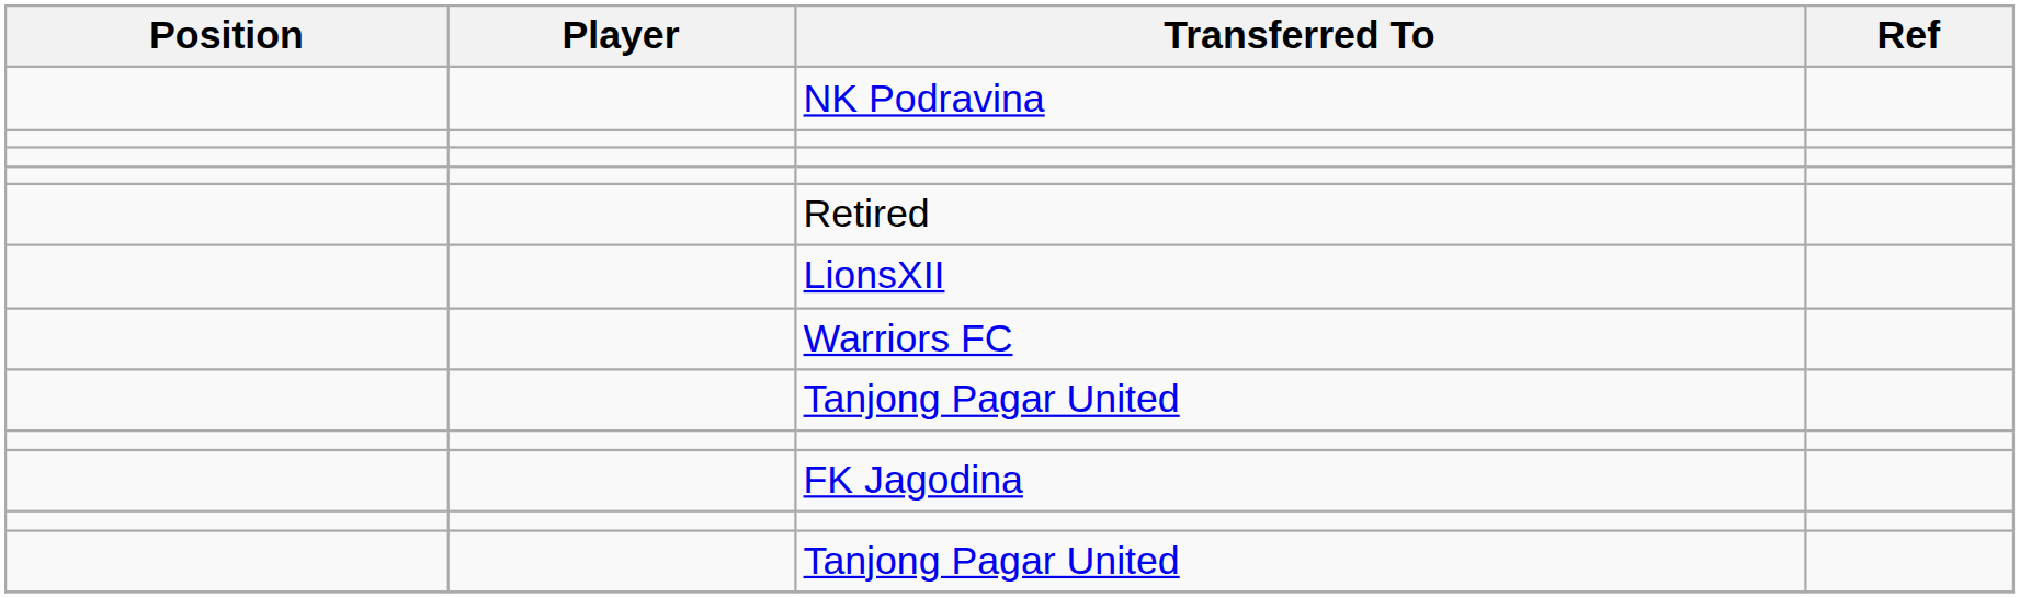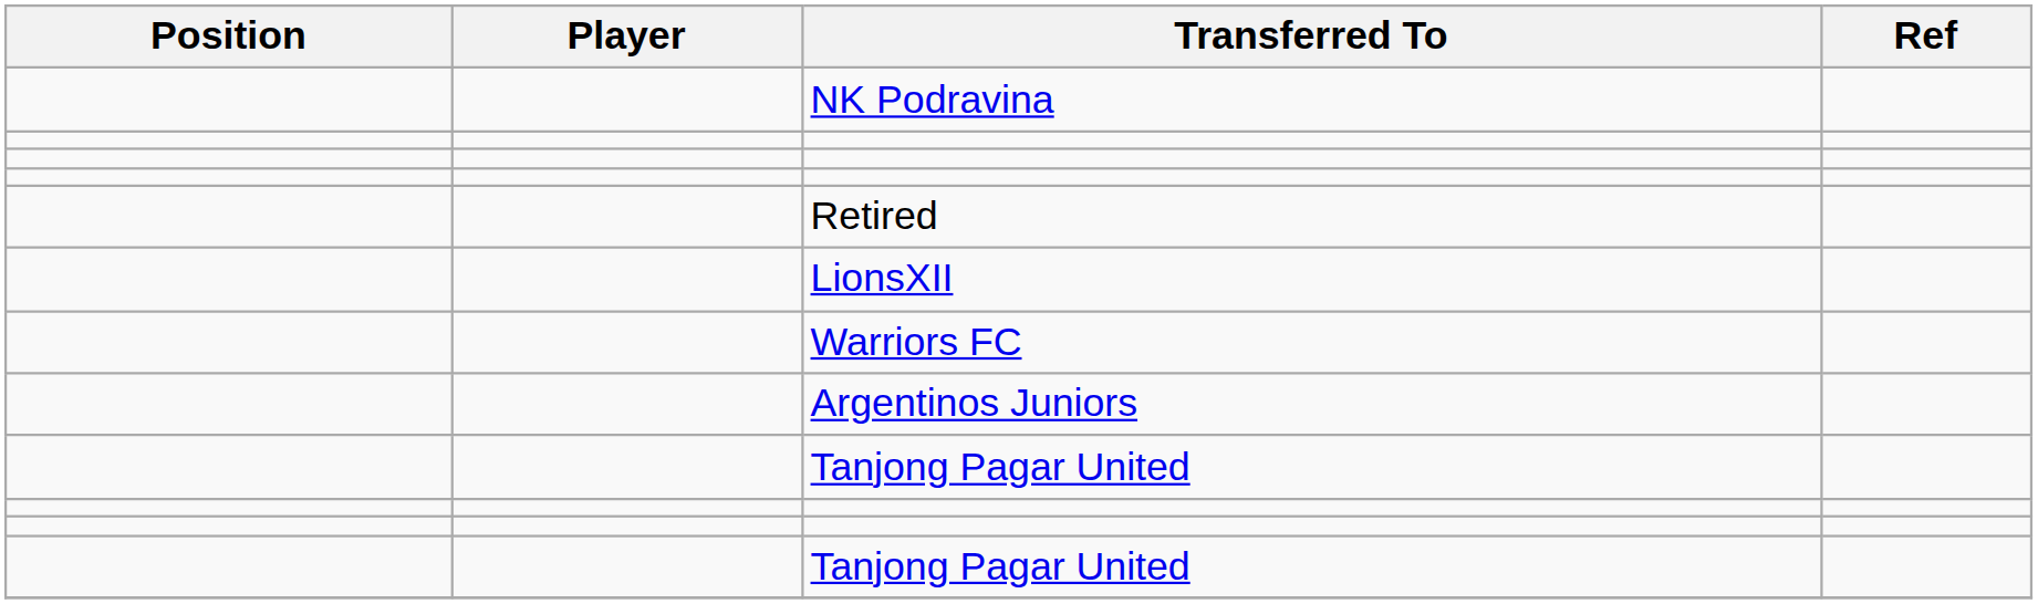 <table class="wikitable sortable" style="width:65%; text-align:center; font-size:100%; text-align:left;">
 <tr>
 <th><strong>Position</strong></th>
 <th><strong>Player</strong></th>
 <th><strong>Transferred To</strong></th>
 <th><strong>Ref</strong></th>
 </tr>
 <tr>
 <td></td>
 <td></td>
 <td> <a href='#'>NK Podravina</a></td>
 <td></td>
 </tr>
 <tr>
 <td></td>
 <td></td>
 <td></td>
 <td></td>
 </tr>
 <tr>
 <td></td>
 <td></td>
 <td></td>
 <td></td>
 </tr>
 <tr>
 <td></td>
 <td></td>
 <td></td>
 <td></td>
 </tr>
 <tr>
 <td></td>
 <td></td>
 <td>Retired</td>
 <td></td>
 </tr>
 <tr>
 <td></td>
 <td></td>
 <td> <a href='#'>LionsXII</a></td>
 <td></td>
 </tr>
 <tr>
 <td></td>
 <td></td>
 <td> <a href='#'>Warriors FC</a></td>
 <td></td>
 </tr>
 <tr>
 <td></td>
 <td></td>
+<td> <a href='#'>Argentinos Juniors</a></td>
+<td></td>
+</tr>
+<tr>
+<td></td>
+<td></td>
 <td> <a href='#'>Tanjong Pagar United</a></td>
 <td></td>
 </tr>
 <tr>
 <td></td>
 <td></td>
 <td></td>
-<td></td>
-</tr>
-<tr>
-<td></td>
-<td></td>
-<td> <a href='#'>FK Jagodina</a></td>
 <td></td>
 </tr>
 <tr>
 <td></td>
 <td></td>
 <td></td>
 <td></td>
 </tr>
 <tr>
 <td></td>
 <td></td>
 <td> <a href='#'>Tanjong Pagar United</a></td>
 <td></td>
 </tr>
 <tr>
 </tr>
 </table>
